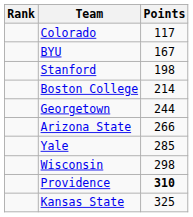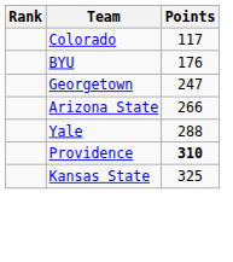 <table class="wikitable sortable" style="text-align:center">
 <tr>
 <th>Rank</th>
 <th>Team</th>
 <th>Points</th>
 </tr>
 <tr>
 <td></td>
 <td align=left><a href='#'>Colorado</a></td>
 <td>117</td>
 </tr>
 <tr>
 <td></td>
 <td align=left><a href='#'>BYU</a></td>
-<td>167</td>
-</tr>
-<tr>
-<td></td>
-<td align=left><a href='#'>Stanford</a></td>
-<td>198</td>
-</tr>
-<tr>
-<td></td>
-<td align=left><a href='#'>Boston College</a></td>
-<td>214</td>
+<td>176</td>
 </tr>
 <tr>
 <td></td>
 <td align=left><a href='#'>Georgetown</a></td>
-<td>244</td>
+<td>247</td>
 </tr>
 <tr>
 <td></td>
 <td align=left><a href='#'>Arizona State</a></td>
 <td>266</td>
 </tr>
 <tr>
 <td></td>
 <td align=left><a href='#'>Yale</a></td>
-<td>285</td>
-</tr>
-<tr>
-<td></td>
-<td align=left><a href='#'>Wisconsin</a></td>
-<td>298</td>
+<td>288</td>
 </tr>
 <tr>
 <td></td>
 <td align=left><a href='#'>Providence</a></td>
 <td><strong>310</strong></td>
 </tr>
 <tr>
 <td></td>
 <td align=left><a href='#'>Kansas State</a></td>
 <td>325</td>
 </tr>
 </table>
